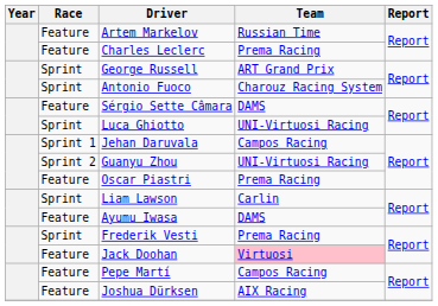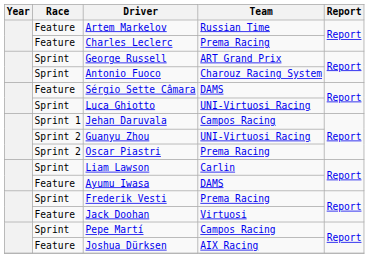 <table class="wikitable" style="font-size:95%;">
 <tr>
 <th>Year</th>
 <th>Race</th>
 <th>Driver</th>
 <th>Team</th>
 <th>Report</th>
 </tr>
 <tr>
 <th rowspan=2></th>
 <td>Feature</td>
 <td> <a href='#'>Artem Markelov</a></td>
 <td><a href='#'>Russian Time</a></td>
 <td rowspan=2><a href='#'>Report</a></td>
 </tr>
 <tr>
 <td>Feature</td>
 <td> <a href='#'>Charles Leclerc</a></td>
 <td><a href='#'>Prema Racing</a></td>
 </tr>
 <tr>
 <th rowspan=2></th>
 <td>Sprint</td>
 <td> <a href='#'>George Russell</a></td>
 <td><a href='#'>ART Grand Prix</a></td>
 <td rowspan=2><a href='#'>Report</a></td>
 </tr>
 <tr>
 <td>Sprint</td>
 <td> <a href='#'>Antonio Fuoco</a></td>
 <td><a href='#'>Charouz Racing System</a></td>
 </tr>
 <tr>
 <th rowspan=2></th>
 <td>Feature</td>
 <td> <a href='#'>Sérgio Sette Câmara</a></td>
 <td><a href='#'>DAMS</a></td>
 <td rowspan=2><a href='#'>Report</a></td>
 </tr>
 <tr>
 <td>Sprint</td>
 <td> <a href='#'>Luca Ghiotto</a></td>
 <td><a href='#'>UNI-Virtuosi Racing</a></td>
 </tr>
 <tr>
 <th rowspan=3></th>
 <td>Sprint 1</td>
 <td> <a href='#'>Jehan Daruvala</a></td>
 <td><a href='#'>Campos Racing</a></td>
 <td rowspan=3><a href='#'>Report</a></td>
 </tr>
 <tr>
 <td>Sprint 2</td>
 <td> <a href='#'>Guanyu Zhou</a></td>
 <td><a href='#'>UNI-Virtuosi Racing</a></td>
 </tr>
 <tr>
-<td>Feature</td>
+<td>Sprint 2</td>
 <td> <a href='#'>Oscar Piastri</a></td>
 <td><a href='#'>Prema Racing</a></td>
 </tr>
 <tr>
 <th rowspan=2></th>
 <td>Sprint</td>
 <td> <a href='#'>Liam Lawson</a></td>
 <td><a href='#'>Carlin</a></td>
 <td rowspan=2><a href='#'>Report</a></td>
 </tr>
 <tr>
 <td>Feature</td>
 <td> <a href='#'>Ayumu Iwasa</a></td>
 <td><a href='#'>DAMS</a></td>
 </tr>
 <tr>
 <th rowspan=2></th>
 <td>Sprint</td>
 <td> <a href='#'>Frederik Vesti</a></td>
 <td><a href='#'>Prema Racing</a></td>
 <td rowspan=2><a href='#'>Report</a></td>
 </tr>
 <tr>
 <td>Feature</td>
 <td> <a href='#'>Jack Doohan</a></td>
-<td style="background: pink;"><a href='#'>Virtuosi</a></td>
+<td><a href='#'>Virtuosi</a></td>
 </tr>
 <tr>
 <th rowspan=2></th>
-<td>Feature</td>
+<td>Sprint</td>
 <td> <a href='#'>Pepe Martí</a></td>
 <td><a href='#'>Campos Racing</a></td>
 <td rowspan=2><a href='#'>Report</a></td>
 </tr>
 <tr>
 <td>Feature</td>
 <td> <a href='#'>Joshua Dürksen</a></td>
 <td><a href='#'>AIX Racing</a></td>
 </tr>
 <tr>
 </tr>
 </table>
